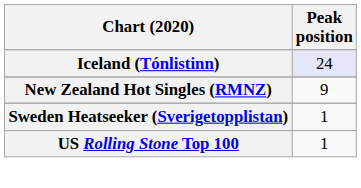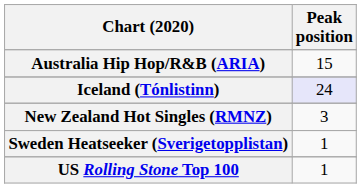 <table class="wikitable sortable plainrowheaders" style="text-align:center">
 <tr>
 <th scope="col">Chart (2020)</th>
 <th scope="col">Peak<br>position</th>
 </tr>
 <tr>
+</tr>
+<tr>
+<th scope="row">Australia Hip Hop/R&B (<a href='#'>ARIA</a>)</th>
+<td>15</td>
 </tr>
 <tr>
 </tr>
 <tr>
 <th scope="row">Iceland (<a href='#'>Tónlistinn</a>)</th>
 <td style="background: lavender;">24</td>
 </tr>
 <tr>
 </tr>
 <tr>
 </tr>
 <tr>
 <th scope="row">New Zealand Hot Singles (<a href='#'>RMNZ</a>)</th>
-<td>9</td>
+<td>3</td>
 </tr>
 <tr>
 </tr>
 <tr>
 <th scope="row">Sweden Heatseeker (<a href='#'>Sverigetopplistan</a>)</th>
 <td>1</td>
 </tr>
 <tr>
 </tr>
 <tr>
 </tr>
 <tr>
 </tr>
 <tr>
 </tr>
 <tr>
 </tr>
 <tr>
 <th scope="row">US <a href='#'><em>Rolling Stone</em> Top 100</a></th>
 <td>1</td>
 </tr>
 </table>
